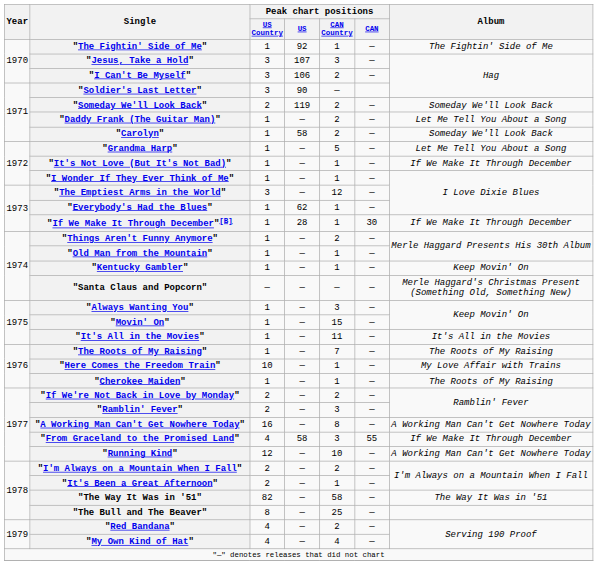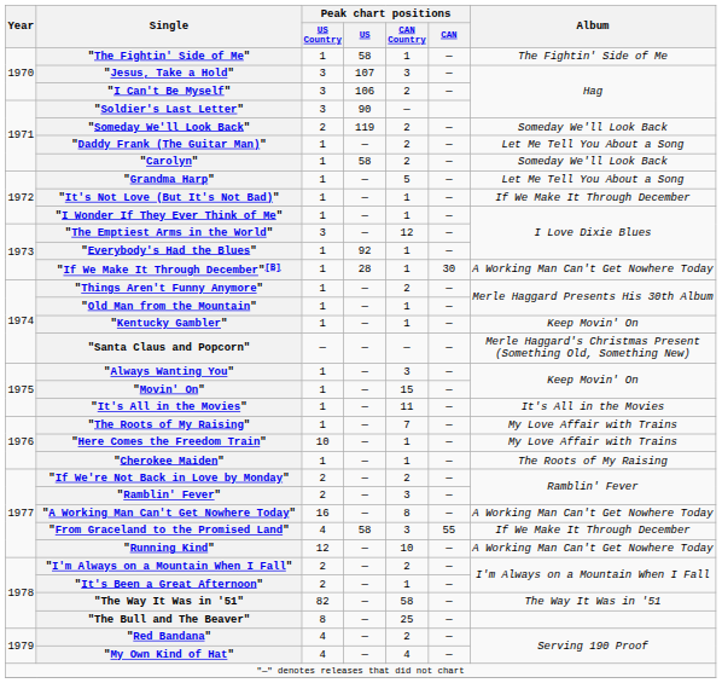 <table class="wikitable plainrowheaders" style="text-align:center;">
 <tr>
 <th rowspan="2">Year</th>
 <th rowspan="2" style="width:24em;">Single</th>
 <th colspan="4">Peak chart positions</th>
 <th rowspan="2">Album</th>
 </tr>
 <tr style="font-size:smaller;">
 <th width="45"><a href='#'>US Country</a></th>
 <th width="45"><a href='#'>US</a></th>
 <th width="45"><a href='#'>CAN Country</a></th>
 <th width="45"><a href='#'>CAN</a></th>
 </tr>
 <tr>
 <td rowspan="3">1970</td>
 <th scope="row">"<a href='#'>The Fightin' Side of Me</a>" </th>
 <td>1</td>
-<td>92</td>
+<td>58</td>
 <td>1</td>
 <td>—</td>
 <td><em>The Fightin' Side of Me</em></td>
 </tr>
 <tr>
 <th scope="row">"<a href='#'>Jesus, Take a Hold</a>" </th>
 <td>3</td>
 <td>107</td>
 <td>3</td>
 <td>—</td>
 <td rowspan="3"><em>Hag</em></td>
 </tr>
 <tr>
 <th scope="row">"<a href='#'>I Can't Be Myself</a>" </th>
 <td>3</td>
 <td>106</td>
 <td>2</td>
 <td>—</td>
 </tr>
 <tr>
 <td rowspan="4">1971</td>
 <th scope="row">"<a href='#'>Soldier's Last Letter</a>" </th>
 <td>3</td>
 <td>90</td>
 <td>—</td>
 </tr>
 <tr>
 <th scope="row">"<a href='#'>Someday We'll Look Back</a>" </th>
 <td>2</td>
 <td>119</td>
 <td>2</td>
 <td>—</td>
 <td><em>Someday We'll Look Back</em></td>
 </tr>
 <tr>
 <th scope="row">"<a href='#'>Daddy Frank (The Guitar Man)</a>" </th>
 <td>1</td>
 <td>—</td>
 <td>2</td>
 <td>—</td>
 <td><em>Let Me Tell You About a Song</em></td>
 </tr>
 <tr>
 <th scope="row">"<a href='#'>Carolyn</a>" </th>
 <td>1</td>
 <td>58</td>
 <td>2</td>
 <td>—</td>
 <td><em>Someday We'll Look Back</em></td>
 </tr>
 <tr>
 <td rowspan="3">1972</td>
 <th scope="row">"<a href='#'>Grandma Harp</a>" </th>
 <td>1</td>
 <td>—</td>
 <td>5</td>
 <td>—</td>
 <td><em>Let Me Tell You About a Song</em></td>
 </tr>
 <tr>
 <th scope="row">"<a href='#'>It's Not Love (But It's Not Bad)</a>" </th>
 <td>1</td>
 <td>—</td>
 <td>1</td>
 <td>—</td>
 <td><em>If We Make It Through December</em></td>
 </tr>
 <tr>
 <th scope="row">"<a href='#'>I Wonder If They Ever Think of Me</a>" </th>
 <td>1</td>
 <td>—</td>
 <td>1</td>
 <td>—</td>
 <td rowspan="3"><em>I Love Dixie Blues</em></td>
 </tr>
 <tr>
 <td rowspan="3">1973</td>
 <th scope="row">"<a href='#'>The Emptiest Arms in the World</a>" </th>
 <td>3</td>
 <td>—</td>
 <td>12</td>
 <td>—</td>
 </tr>
 <tr>
 <th scope="row">"<a href='#'>Everybody's Had the Blues</a>" </th>
 <td>1</td>
-<td>62</td>
+<td>92</td>
 <td>1</td>
 <td>—</td>
 </tr>
 <tr>
 <th scope="row">"<a href='#'>If We Make It Through December</a>"<sup><span></span><a href='#'><strong>[B]</strong></a></sup> </th>
 <td>1</td>
 <td>28</td>
 <td>1</td>
 <td>30</td>
-<td><em>If We Make It Through December</em></td>
+<td><em>A Working Man Can't Get Nowhere Today</em></td>
 </tr>
 <tr>
 <td rowspan="4">1974</td>
 <th scope="row">"<a href='#'>Things Aren't Funny Anymore</a>" </th>
 <td>1</td>
 <td>—</td>
 <td>2</td>
 <td>—</td>
 <td rowspan="2"><em>Merle Haggard Presents His 30th Album</em></td>
 </tr>
 <tr>
 <th scope="row">"<a href='#'>Old Man from the Mountain</a>" </th>
 <td>1</td>
 <td>—</td>
 <td>1</td>
 <td>—</td>
 </tr>
 <tr>
 <th scope="row">"<a href='#'>Kentucky Gambler</a>" </th>
 <td>1</td>
 <td>—</td>
 <td>1</td>
 <td>—</td>
 <td><em>Keep Movin' On</em></td>
 </tr>
 <tr>
 <th scope = "row">"Santa Claus and Popcorn"</th>
 <td>—</td>
 <td>—</td>
 <td>—</td>
 <td>—</td>
 <td><em>Merle Haggard's Christmas Present<br>(Something Old, Something New)</em></td>
 </tr>
 <tr>
 <td rowspan="3">1975</td>
 <th scope="row">"<a href='#'>Always Wanting You</a>" </th>
 <td>1</td>
 <td>—</td>
 <td>3</td>
 <td>—</td>
 <td rowspan="2"><em>Keep Movin' On</em></td>
 </tr>
 <tr>
 <th scope="row">"<a href='#'>Movin' On</a>" </th>
 <td>1</td>
 <td>—</td>
 <td>15</td>
 <td>—</td>
 </tr>
 <tr>
 <th scope="row">"<a href='#'>It's All in the Movies</a>" </th>
 <td>1</td>
 <td>—</td>
 <td>11</td>
 <td>—</td>
 <td><em>It's All in the Movies</em></td>
 </tr>
 <tr>
 <td rowspan="3">1976</td>
 <th scope="row">"<a href='#'>The Roots of My Raising</a>" </th>
 <td>1</td>
 <td>—</td>
 <td>7</td>
 <td>—</td>
-<td><em>The Roots of My Raising</em></td>
+<td><em>My Love Affair with Trains</em></td>
 </tr>
 <tr>
 <th scope="row">"<a href='#'>Here Comes the Freedom Train</a>" </th>
 <td>10</td>
 <td>—</td>
 <td>1</td>
 <td>—</td>
 <td><em>My Love Affair with Trains</em></td>
 </tr>
 <tr>
 <th scope="row">"<a href='#'>Cherokee Maiden</a>" </th>
 <td>1</td>
 <td>—</td>
 <td>1</td>
 <td>—</td>
 <td><em>The Roots of My Raising</em></td>
 </tr>
 <tr>
 <td rowspan="5">1977</td>
 <th scope="row">"<a href='#'>If We're Not Back in Love by Monday</a>"</th>
 <td>2</td>
 <td>—</td>
 <td>2</td>
 <td>—</td>
 <td rowspan="2"><em>Ramblin' Fever</em></td>
 </tr>
 <tr>
 <th scope="row">"<a href='#'>Ramblin' Fever</a>"</th>
 <td>2</td>
 <td>—</td>
 <td>3</td>
 <td>—</td>
 </tr>
 <tr>
 <th scope="row">"<a href='#'>A Working Man Can't Get Nowhere Today</a>" </th>
 <td>16</td>
 <td>—</td>
 <td>8</td>
 <td>—</td>
 <td><em>A Working Man Can't Get Nowhere Today</em></td>
 </tr>
 <tr>
 <th scope="row">"<a href='#'>From Graceland to the Promised Land</a>"</th>
 <td>4</td>
 <td>58</td>
 <td>3</td>
 <td>55</td>
 <td><em>If We Make It Through December</em></td>
 </tr>
 <tr>
 <th scope="row">"<a href='#'>Running Kind</a>" </th>
 <td>12</td>
 <td>—</td>
 <td>10</td>
 <td>—</td>
 <td><em>A Working Man Can't Get Nowhere Today</em></td>
 </tr>
 <tr>
 <td rowspan="4">1978</td>
 <th scope="row">"<a href='#'>I'm Always on a Mountain When I Fall</a>"</th>
 <td>2</td>
 <td>—</td>
 <td>2</td>
 <td>—</td>
 <td rowspan="2"><em>I'm Always on a Mountain When I Fall</em></td>
 </tr>
 <tr>
 <th scope="row">"<a href='#'>It's Been a Great Afternoon</a>"</th>
 <td>2</td>
 <td>—</td>
 <td>1</td>
 <td>—</td>
 </tr>
 <tr>
 <th scope="row">"The Way It Was in '51" </th>
 <td>82</td>
 <td>—</td>
 <td>58</td>
 <td>—</td>
 <td><em>The Way It Was in '51</em></td>
 </tr>
 <tr>
 <th scope="row">"The Bull and The Beaver" </th>
 <td>8</td>
 <td>—</td>
 <td>25</td>
 <td>—</td>
 <td></td>
 </tr>
 <tr>
 <td rowspan="2">1979</td>
 <th scope="row">"<a href='#'>Red Bandana</a>"</th>
 <td>4</td>
 <td>—</td>
 <td>2</td>
 <td>—</td>
 <td rowspan="2"><em>Serving 190 Proof</em></td>
 </tr>
 <tr>
 <th scope="row">"<a href='#'>My Own Kind of Hat</a>"</th>
 <td>4</td>
 <td>—</td>
 <td>4</td>
 <td>—</td>
 </tr>
 <tr>
 <td colspan="7" style="font-size: 8pt">"—" denotes releases that did not chart</td>
 </tr>
 <tr>
 </tr>
 </table>
